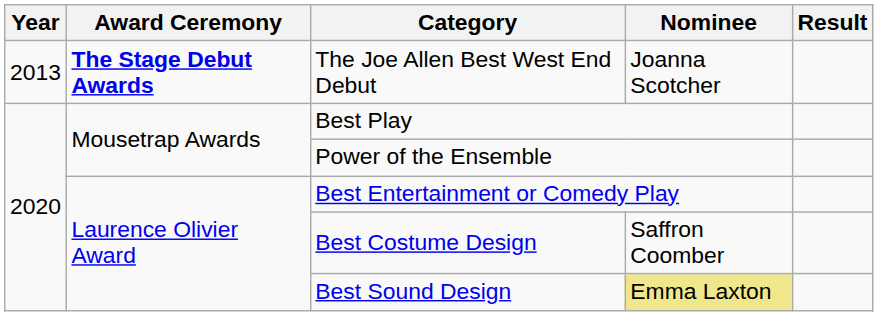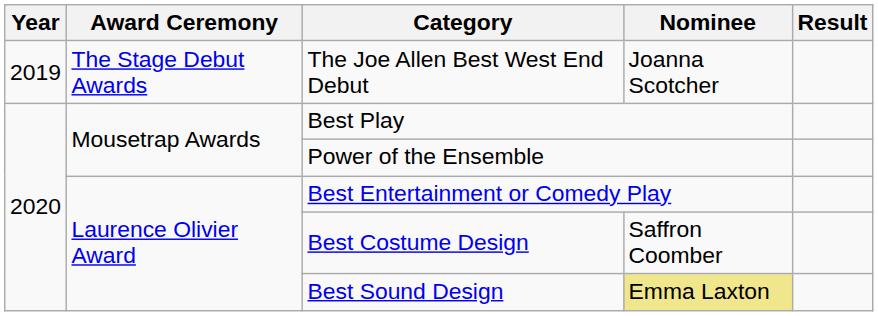 <table class="wikitable"">
 <tr>
 <th>Year</th>
 <th>Award Ceremony</th>
 <th>Category</th>
 <th>Nominee</th>
 <th>Result</th>
 </tr>
 <tr>
-<td align="center">2013</td>
-<td><strong><a href='#'>The Stage Debut Awards</a></strong></td>
+<td align="center">2019</td>
+<td><a href='#'>The Stage Debut Awards</a></td>
 <td>The Joe Allen Best West End Debut</td>
 <td>Joanna Scotcher</td>
 <td></td>
 </tr>
 <tr>
 <td rowspan="5" align="center">2020</td>
 <td rowspan="2">Mousetrap Awards</td>
 <td colspan="2">Best Play</td>
 <td></td>
 </tr>
 <tr>
 <td colspan="2">Power of the Ensemble</td>
 <td></td>
 </tr>
 <tr>
 <td rowspan="3"><a href='#'>Laurence Olivier Award</a></td>
 <td colspan="2"><a href='#'>Best Entertainment or Comedy Play</a></td>
 <td></td>
 </tr>
 <tr>
 <td><a href='#'>Best Costume Design</a></td>
 <td>Saffron Coomber</td>
 <td></td>
 </tr>
 <tr>
 <td><a href='#'>Best Sound Design</a></td>
 <td style="background: khaki;">Emma Laxton</td>
 <td></td>
 </tr>
 </table>
